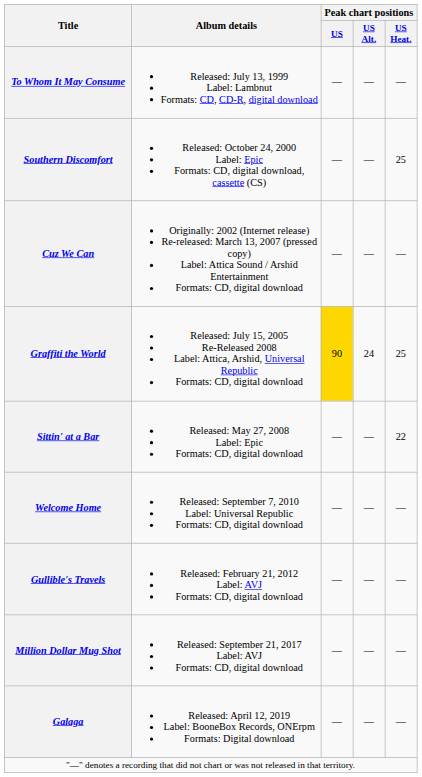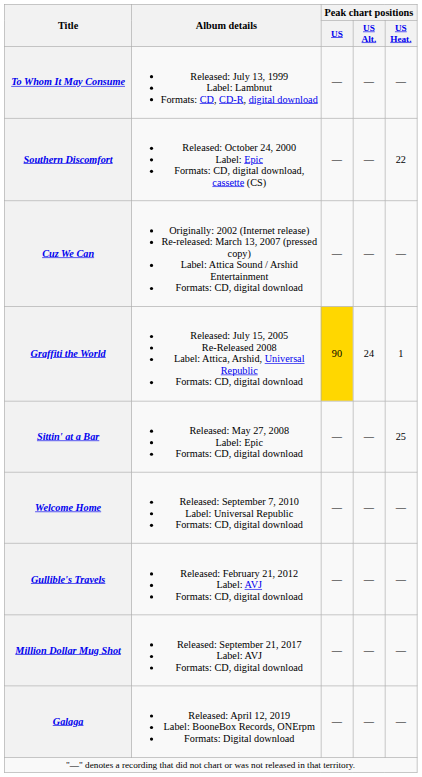 <table class="wikitable plainrowheaders" style="text-align:center;">
 <tr>
 <th scope="col" rowspan="2" style="width:12em;">Title</th>
 <th scope="col" rowspan="2" style="width:18em;">Album details</th>
 <th scope="col" colspan="3">Peak chart positions</th>
 </tr>
 <tr>
 <th scope="col" style="width:3em;font-size:90%;"><a href='#'>US</a><br></th>
 <th scope="col" style="width:3em;font-size:90%;"><a href='#'>US<br>Alt.</a><br></th>
 <th scope="col" style="width:3em;font-size:90%;"><a href='#'>US<br>Heat.</a><br></th>
 </tr>
 <tr>
 <th scope="row"><em><a href='#'>To Whom It May Consume</a></em></th>
 <td><br><ul><li>Released: July 13, 1999</li><li>Label: Lambnut</li><li>Formats: <a href='#'>CD</a>, <a href='#'>CD-R</a>, <a href='#'>digital download</a></li></ul></td>
 <td>—</td>
 <td>—</td>
 <td>—</td>
 </tr>
 <tr>
 <th scope="row"><em><a href='#'>Southern Discomfort</a></em></th>
 <td><br><ul><li>Released: October 24, 2000</li><li>Label: <a href='#'>Epic</a></li><li>Formats: CD, digital download, <a href='#'>cassette</a> (CS)</li></ul></td>
 <td>—</td>
 <td>—</td>
-<td>25</td>
+<td>22</td>
 </tr>
 <tr>
 <th scope="row"><em><a href='#'>Cuz We Can</a></em></th>
 <td><br><ul><li>Originally: 2002 (Internet release)</li><li>Re-released: March 13, 2007 (pressed copy)</li><li>Label: Attica Sound / Arshid Entertainment</li><li>Formats: CD, digital download</li></ul></td>
 <td>—</td>
 <td>—</td>
 <td>—</td>
 </tr>
 <tr>
 <th scope="row"><em><a href='#'>Graffiti the World</a></em></th>
 <td><br><ul><li>Released: July 15, 2005</li><li>Re-Released 2008</li><li>Label: Attica, Arshid, <a href='#'>Universal Republic</a></li><li>Formats: CD, digital download</li></ul></td>
 <td style="background: gold;">90</td>
 <td>24</td>
-<td>25</td>
+<td>1</td>
 </tr>
 <tr>
 <th scope="row"><em><a href='#'>Sittin' at a Bar</a></em></th>
 <td><br><ul><li>Released: May 27, 2008</li><li>Label: Epic</li><li>Formats: CD, digital download</li></ul></td>
 <td>—</td>
 <td>—</td>
-<td>22</td>
+<td>25</td>
 </tr>
 <tr>
 <th scope="row"><em><a href='#'>Welcome Home</a></em></th>
 <td><br><ul><li>Released: September 7, 2010</li><li>Label: Universal Republic</li><li>Formats: CD, digital download</li></ul></td>
 <td>—</td>
 <td>—</td>
 <td>—</td>
 </tr>
 <tr>
 <th scope="row"><em><a href='#'>Gullible's Travels</a></em></th>
 <td><br><ul><li>Released: February 21, 2012</li><li>Label: <a href='#'>AVJ</a></li><li>Formats: CD, digital download</li></ul></td>
 <td>—</td>
 <td>—</td>
 <td>—</td>
 </tr>
 <tr>
 <th scope="row"><em><a href='#'>Million Dollar Mug Shot</a></em></th>
 <td><br><ul><li>Released: September 21, 2017</li><li>Label: AVJ</li><li>Formats: CD, digital download</li></ul></td>
 <td>—</td>
 <td>—</td>
 <td>—</td>
 </tr>
 <tr>
 <th scope="row"><em><a href='#'>Galaga</a></em></th>
 <td><br><ul><li>Released: April 12, 2019</li><li>Label: BooneBox Records, ONErpm</li><li>Formats: Digital download</li></ul></td>
 <td>—</td>
 <td>—</td>
 <td>—</td>
 </tr>
 <tr>
 <td colspan="14" style="font-size:90%">"—" denotes a recording that did not chart or was not released in that territory.</td>
 </tr>
 </table>
